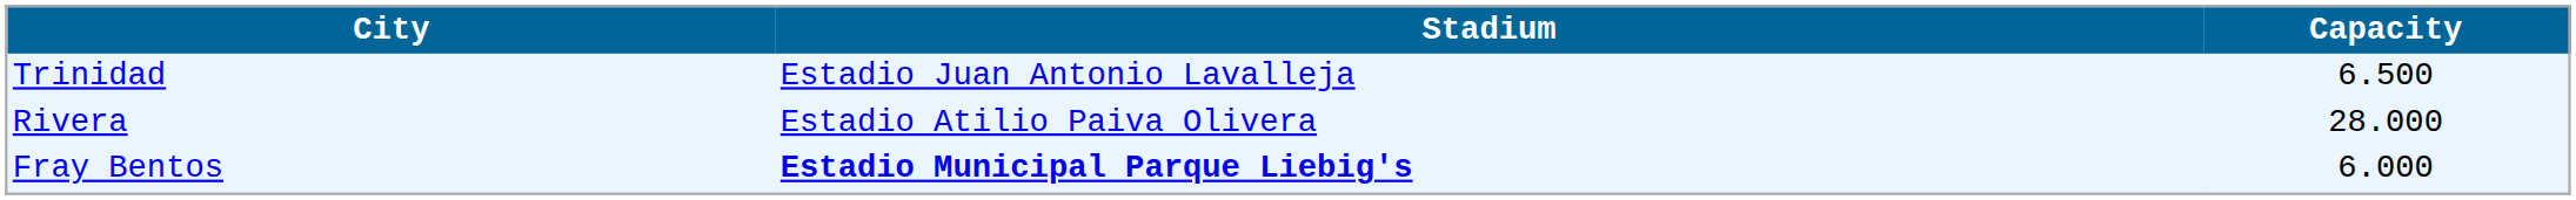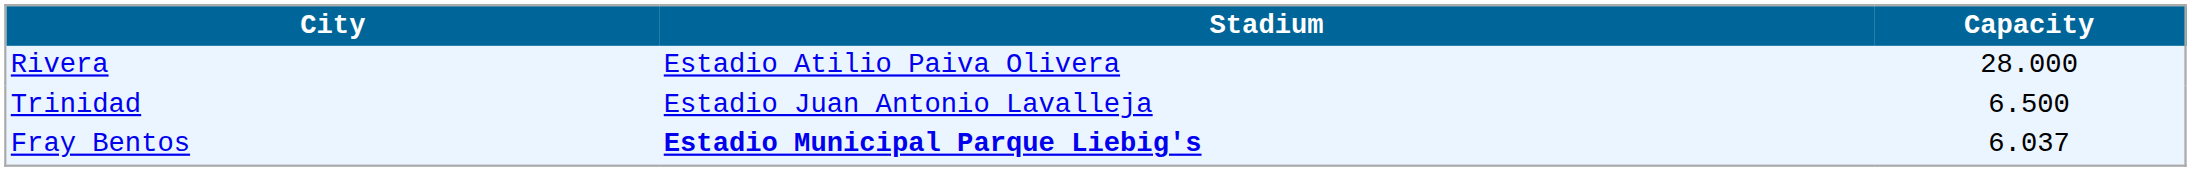 <table align=center cellpadding="2" cellspacing="0" style="background: #EBF5FF; border: 1px #aaa solid; border-collapse: collapse; font-size: 95%;" width=50%>
 <tr bgcolor=#006699 style="color:white;">
 <th width=30%>City</th>
 <th>Stadium</th>
 <th>Capacity</th>
 </tr>
 <tr>
+<td><a href='#'>Rivera</a></td>
+<td><a href='#'>Estadio Atilio Paiva Olivera</a></td>
+<td align=center>28.000</td>
+</tr>
+<tr>
 <td><a href='#'>Trinidad</a></td>
 <td><a href='#'>Estadio Juan Antonio Lavalleja</a></td>
 <td align=center>6.500</td>
 </tr>
 <tr>
-<td><a href='#'>Rivera</a></td>
-<td><a href='#'>Estadio Atilio Paiva Olivera</a></td>
-<td align=center>28.000</td>
-</tr>
-<tr>
 <td><a href='#'>Fray Bentos</a></td>
 <td><strong><a href='#'>Estadio Municipal Parque Liebig's</a></strong></td>
-<td align=center>6.000</td>
+<td align=center>6.037</td>
 </tr>
 </table>
